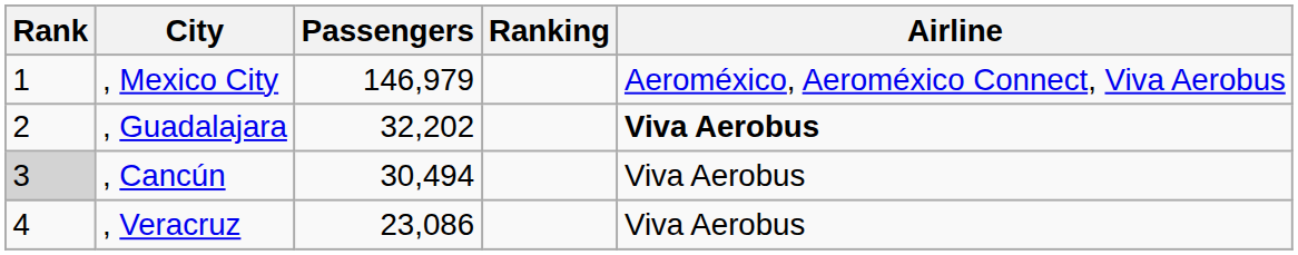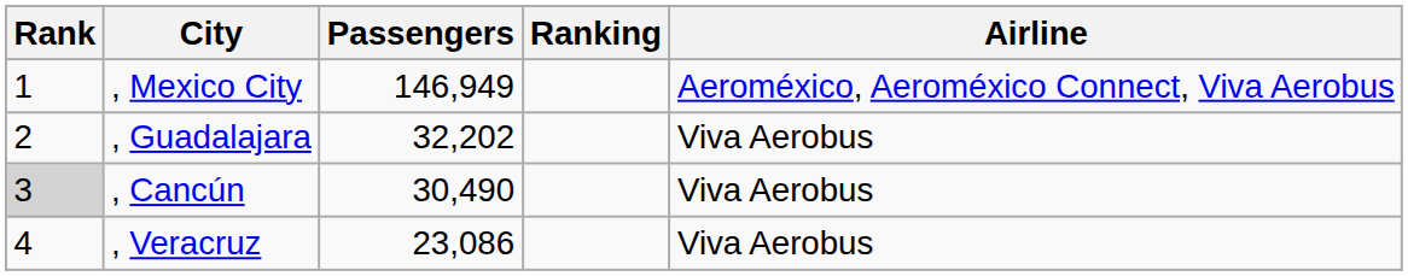 <table class="wikitable" style="font-size: 90%" width= align=>
 <tr>
 <th>Rank</th>
 <th>City</th>
 <th>Passengers</th>
 <th>Ranking</th>
 <th>Airline</th>
 </tr>
 <tr>
 <td>1</td>
 <td>, <a href='#'>Mexico City</a></td>
-<td align="right">146,979</td>
+<td align="right">146,949</td>
 <td align="center"></td>
 <td><a href='#'>Aeroméxico</a>, <a href='#'>Aeroméxico Connect</a>, <a href='#'>Viva Aerobus</a></td>
 </tr>
 <tr>
 <td>2</td>
 <td>, <a href='#'>Guadalajara</a></td>
 <td align="right">32,202</td>
 <td align="center"></td>
-<td><strong>Viva Aerobus</strong></td>
+<td>Viva Aerobus</td>
 </tr>
 <tr>
 <td style="background: lightgrey;">3</td>
 <td>, <a href='#'>Cancún</a></td>
-<td align="right">30,494</td>
+<td align="right">30,490</td>
 <td align="center"></td>
 <td>Viva Aerobus</td>
 </tr>
 <tr>
 <td>4</td>
 <td>, <a href='#'>Veracruz</a></td>
 <td align="right">23,086</td>
 <td align="center"></td>
 <td>Viva Aerobus</td>
 </tr>
 </table>
